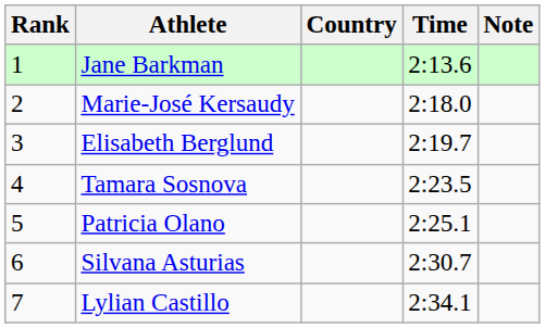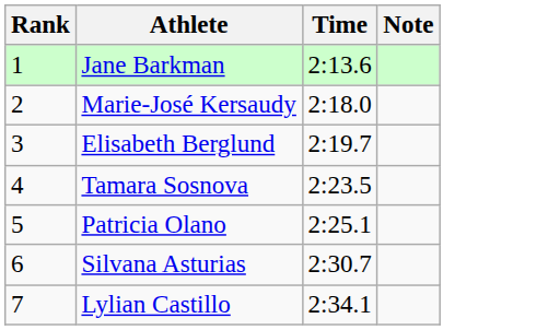 <table class="wikitable sortable">
 <tr>
 <th>Rank</th>
 <th>Athlete</th>
-<th>Country</th>
 <th>Time</th>
 <th>Note</th>
 </tr>
 <tr bgcolor=#CCFFCC>
 <td>1</td>
 <td><a href='#'>Jane Barkman</a></td>
-<td></td>
 <td>2:13.6</td>
 <td></td>
 </tr>
 <tr>
 <td>2</td>
 <td><a href='#'>Marie-José Kersaudy</a></td>
-<td></td>
 <td>2:18.0</td>
 <td></td>
 </tr>
 <tr>
 <td>3</td>
 <td><a href='#'>Elisabeth Berglund</a></td>
-<td></td>
 <td>2:19.7</td>
 <td></td>
 </tr>
 <tr>
 <td>4</td>
 <td><a href='#'>Tamara Sosnova</a></td>
-<td></td>
 <td>2:23.5</td>
 <td></td>
 </tr>
 <tr>
 <td>5</td>
 <td><a href='#'>Patricia Olano</a></td>
-<td></td>
 <td>2:25.1</td>
 <td></td>
 </tr>
 <tr>
 <td>6</td>
 <td><a href='#'>Silvana Asturias</a></td>
-<td></td>
 <td>2:30.7</td>
 <td></td>
 </tr>
 <tr>
 <td>7</td>
 <td><a href='#'>Lylian Castillo</a></td>
-<td></td>
 <td>2:34.1</td>
 <td></td>
 </tr>
 </table>
